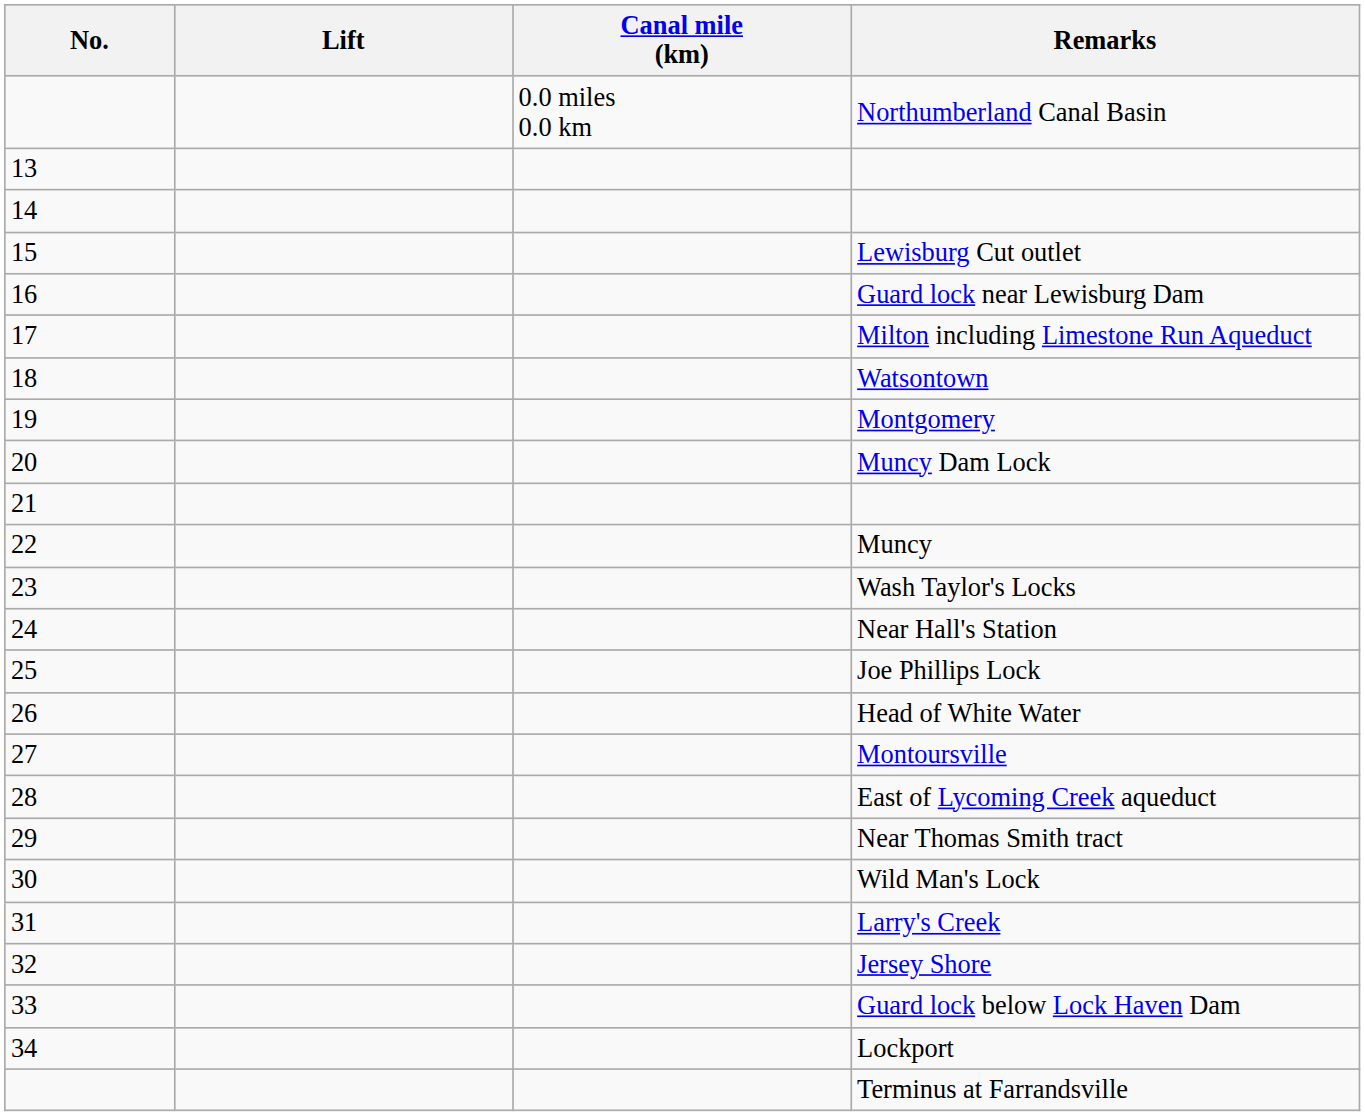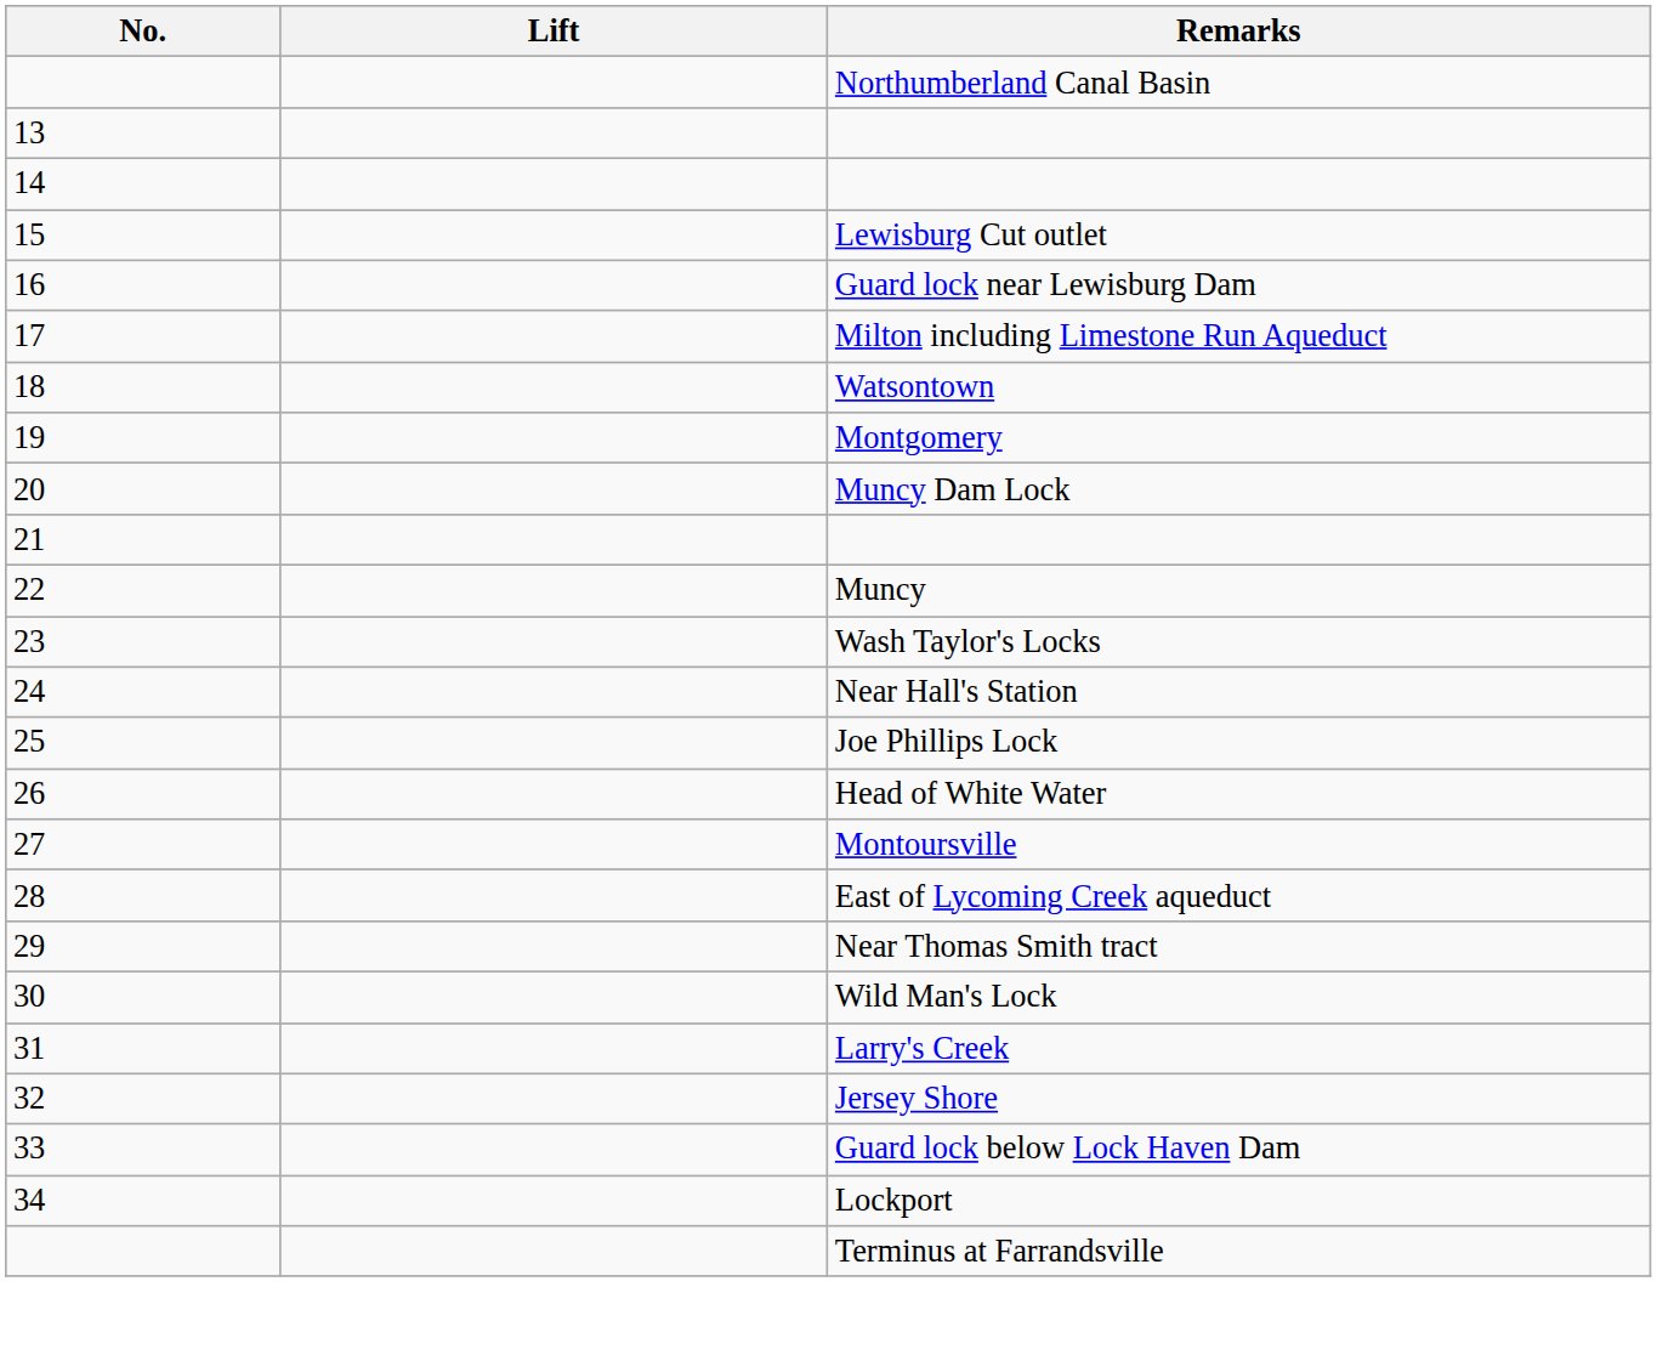 <table class="wikitable" style="width:65%">
 <tr>
 <th width=5%>No.</th>
 <th width=10%>Lift</th>
-<th width=10%><a href='#'>Canal mile</a><br> (km)</th>
 <th width=15%>Remarks</th>
 </tr>
 <tr ->
 <td></td>
 <td></td>
-<td>0.0 miles<br>0.0 km</td>
 <td><a href='#'>Northumberland</a> Canal Basin</td>
 </tr>
 <tr ->
 <td>13</td>
-<td></td>
 <td></td>
 <td></td>
 </tr>
 <tr ->
 <td>14</td>
 <td></td>
 <td></td>
-<td></td>
 </tr>
 <tr ->
 <td>15</td>
-<td></td>
 <td></td>
 <td><a href='#'>Lewisburg</a> Cut outlet</td>
 </tr>
 <tr ->
 <td>16</td>
 <td></td>
-<td></td>
 <td><a href='#'>Guard lock</a> near Lewisburg Dam</td>
 </tr>
 <tr ->
 <td>17</td>
-<td></td>
 <td></td>
 <td><a href='#'>Milton</a> including <a href='#'>Limestone Run Aqueduct</a></td>
 </tr>
 <tr ->
 <td>18</td>
 <td></td>
-<td></td>
 <td><a href='#'>Watsontown</a></td>
 </tr>
 <tr ->
 <td>19</td>
 <td></td>
-<td></td>
 <td><a href='#'>Montgomery</a></td>
 </tr>
 <tr ->
 <td>20</td>
-<td></td>
 <td></td>
 <td><a href='#'>Muncy</a> Dam Lock</td>
 </tr>
 <tr ->
 <td>21</td>
 <td></td>
 <td></td>
-<td></td>
 </tr>
 <tr ->
 <td>22</td>
-<td></td>
 <td></td>
 <td>Muncy</td>
 </tr>
 <tr ->
 <td>23</td>
 <td></td>
-<td></td>
 <td>Wash Taylor's Locks</td>
 </tr>
 <tr ->
 <td>24</td>
-<td></td>
 <td></td>
 <td>Near Hall's Station</td>
 </tr>
 <tr ->
 <td>25</td>
 <td></td>
-<td></td>
 <td>Joe Phillips Lock</td>
 </tr>
 <tr ->
 <td>26</td>
-<td></td>
 <td></td>
 <td>Head of White Water</td>
 </tr>
 <tr ->
 <td>27</td>
 <td></td>
-<td></td>
 <td><a href='#'>Montoursville</a></td>
 </tr>
 <tr ->
 <td>28</td>
-<td></td>
 <td></td>
 <td>East of <a href='#'>Lycoming Creek</a> aqueduct</td>
 </tr>
 <tr ->
 <td>29</td>
 <td></td>
-<td></td>
 <td>Near Thomas Smith tract</td>
 </tr>
 <tr ->
 <td>30</td>
-<td></td>
 <td></td>
 <td>Wild Man's Lock</td>
 </tr>
 <tr ->
 <td>31</td>
 <td></td>
-<td></td>
 <td><a href='#'>Larry's Creek</a></td>
 </tr>
 <tr ->
 <td>32</td>
-<td></td>
 <td></td>
 <td><a href='#'>Jersey Shore</a></td>
 </tr>
 <tr ->
 <td>33</td>
 <td></td>
-<td></td>
 <td><a href='#'>Guard lock</a> below <a href='#'>Lock Haven</a> Dam</td>
 </tr>
 <tr ->
 <td>34</td>
-<td></td>
 <td></td>
 <td>Lockport</td>
 </tr>
 <tr ->
 <td></td>
 <td></td>
-<td></td>
 <td>Terminus at Farrandsville</td>
 </tr>
 </table>
